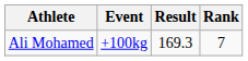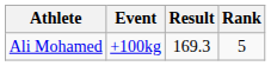 <table class=wikitable style="font-size:90%">
 <tr>
 <th>Athlete</th>
 <th>Event</th>
 <th>Result</th>
 <th>Rank</th>
 </tr>
 <tr>
 <td><a href='#'>Ali Mohamed</a></td>
 <td><a href='#'>+100kg</a></td>
 <td style="text-align:center;">169.3</td>
-<td style="text-align:center;">7</td>
+<td style="text-align:center;">5</td>
 </tr>
 </table>
